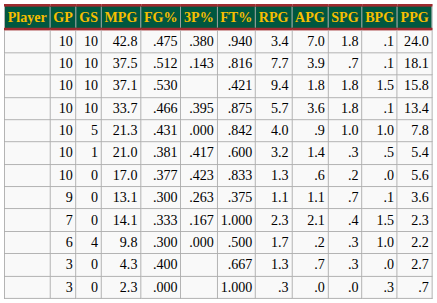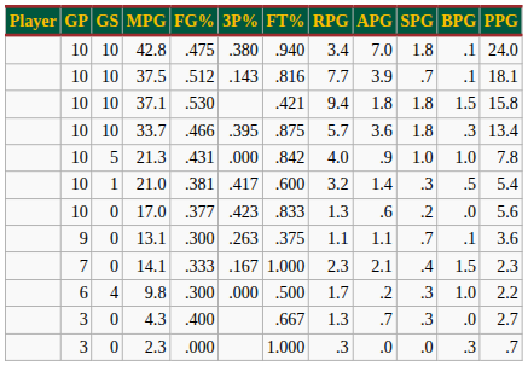 <table class="wikitable sortable" style="text-align:right;">
 <tr>
 <th style="background:#00573F; color:#F6BE00; border-top:#9E2B2F 3px solid; border-bottom:#9E2B2F 3px solid;">Player</th>
 <th style="background:#00573F; color:#F6BE00; border-top:#9E2B2F 3px solid; border-bottom:#9E2B2F 3px solid;">GP</th>
 <th style="background:#00573F; color:#F6BE00; border-top:#9E2B2F 3px solid; border-bottom:#9E2B2F 3px solid;">GS</th>
 <th style="background:#00573F; color:#F6BE00; border-top:#9E2B2F 3px solid; border-bottom:#9E2B2F 3px solid;">MPG</th>
 <th style="background:#00573F; color:#F6BE00; border-top:#9E2B2F 3px solid; border-bottom:#9E2B2F 3px solid;">FG%</th>
 <th style="background:#00573F; color:#F6BE00; border-top:#9E2B2F 3px solid; border-bottom:#9E2B2F 3px solid;">3P%</th>
 <th style="background:#00573F; color:#F6BE00; border-top:#9E2B2F 3px solid; border-bottom:#9E2B2F 3px solid;">FT%</th>
 <th style="background:#00573F; color:#F6BE00; border-top:#9E2B2F 3px solid; border-bottom:#9E2B2F 3px solid;">RPG</th>
 <th style="background:#00573F; color:#F6BE00; border-top:#9E2B2F 3px solid; border-bottom:#9E2B2F 3px solid;">APG</th>
 <th style="background:#00573F; color:#F6BE00; border-top:#9E2B2F 3px solid; border-bottom:#9E2B2F 3px solid;">SPG</th>
 <th style="background:#00573F; color:#F6BE00; border-top:#9E2B2F 3px solid; border-bottom:#9E2B2F 3px solid;">BPG</th>
 <th style="background:#00573F; color:#F6BE00; border-top:#9E2B2F 3px solid; border-bottom:#9E2B2F 3px solid;">PPG</th>
 </tr>
 <tr>
 <td style="text-align:left;"></td>
 <td>10</td>
 <td>10</td>
 <td>42.8</td>
 <td>.475</td>
 <td>.380</td>
 <td>.940</td>
 <td>3.4</td>
 <td>7.0</td>
 <td>1.8</td>
 <td>.1</td>
 <td>24.0</td>
 </tr>
 <tr>
 <td style="text-align:left;"></td>
 <td>10</td>
 <td>10</td>
 <td>37.5</td>
 <td>.512</td>
 <td>.143</td>
 <td>.816</td>
 <td>7.7</td>
 <td>3.9</td>
 <td>.7</td>
 <td>.1</td>
 <td>18.1</td>
 </tr>
 <tr>
 <td style="text-align:left;"></td>
 <td>10</td>
 <td>10</td>
 <td>37.1</td>
 <td>.530</td>
 <td></td>
 <td>.421</td>
 <td>9.4</td>
 <td>1.8</td>
 <td>1.8</td>
 <td>1.5</td>
 <td>15.8</td>
 </tr>
 <tr>
 <td style="text-align:left;"></td>
 <td>10</td>
 <td>10</td>
 <td>33.7</td>
 <td>.466</td>
 <td>.395</td>
 <td>.875</td>
 <td>5.7</td>
 <td>3.6</td>
 <td>1.8</td>
-<td>.1</td>
+<td>.3</td>
 <td>13.4</td>
 </tr>
 <tr>
 <td style="text-align:left;"></td>
 <td>10</td>
 <td>5</td>
 <td>21.3</td>
 <td>.431</td>
 <td>.000</td>
 <td>.842</td>
 <td>4.0</td>
 <td>.9</td>
 <td>1.0</td>
 <td>1.0</td>
 <td>7.8</td>
 </tr>
 <tr>
 <td style="text-align:left;"></td>
 <td>10</td>
 <td>1</td>
 <td>21.0</td>
 <td>.381</td>
 <td>.417</td>
 <td>.600</td>
 <td>3.2</td>
 <td>1.4</td>
 <td>.3</td>
 <td>.5</td>
 <td>5.4</td>
 </tr>
 <tr>
 <td style="text-align:left;"></td>
 <td>10</td>
 <td>0</td>
 <td>17.0</td>
 <td>.377</td>
 <td>.423</td>
 <td>.833</td>
 <td>1.3</td>
 <td>.6</td>
 <td>.2</td>
 <td>.0</td>
 <td>5.6</td>
 </tr>
 <tr>
 <td style="text-align:left;"></td>
 <td>9</td>
 <td>0</td>
 <td>13.1</td>
 <td>.300</td>
 <td>.263</td>
 <td>.375</td>
 <td>1.1</td>
 <td>1.1</td>
 <td>.7</td>
 <td>.1</td>
 <td>3.6</td>
 </tr>
 <tr>
 <td style="text-align:left;"></td>
 <td>7</td>
 <td>0</td>
 <td>14.1</td>
 <td>.333</td>
 <td>.167</td>
 <td>1.000</td>
 <td>2.3</td>
 <td>2.1</td>
 <td>.4</td>
 <td>1.5</td>
 <td>2.3</td>
 </tr>
 <tr>
 <td style="text-align:left;"></td>
 <td>6</td>
 <td>4</td>
 <td>9.8</td>
 <td>.300</td>
 <td>.000</td>
 <td>.500</td>
 <td>1.7</td>
 <td>.2</td>
 <td>.3</td>
 <td>1.0</td>
 <td>2.2</td>
 </tr>
 <tr>
 <td style="text-align:left;"></td>
 <td>3</td>
 <td>0</td>
 <td>4.3</td>
 <td>.400</td>
 <td></td>
 <td>.667</td>
 <td>1.3</td>
 <td>.7</td>
 <td>.3</td>
 <td>.0</td>
 <td>2.7</td>
 </tr>
 <tr>
 <td style="text-align:left;"></td>
 <td>3</td>
 <td>0</td>
 <td>2.3</td>
 <td>.000</td>
 <td></td>
 <td>1.000</td>
 <td>.3</td>
 <td>.0</td>
 <td>.0</td>
 <td>.3</td>
 <td>.7</td>
 </tr>
 </table>
